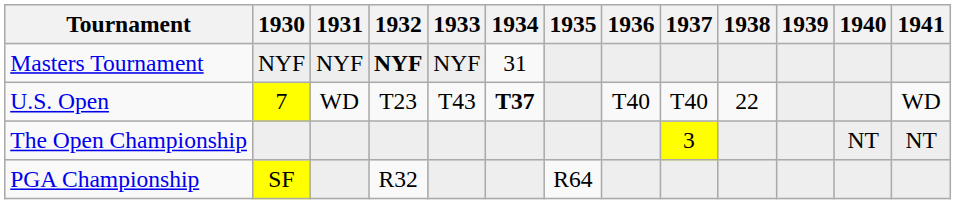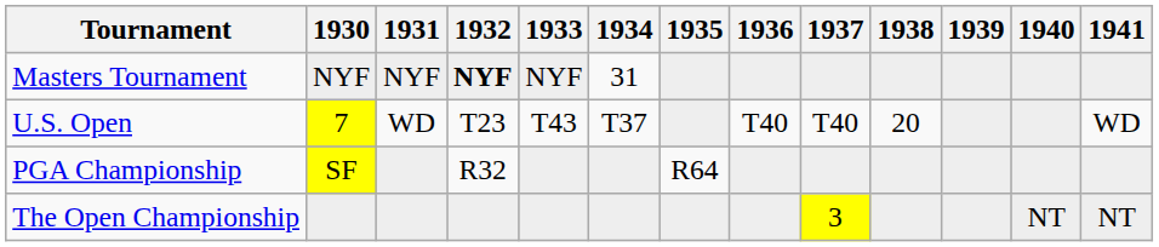 <table class="wikitable" style="font-size:95%;text-align:center;">
 <tr>
 <th>Tournament</th>
 <th>1930</th>
 <th>1931</th>
 <th>1932</th>
 <th>1933</th>
 <th>1934</th>
 <th>1935</th>
 <th>1936</th>
 <th>1937</th>
 <th>1938</th>
 <th>1939</th>
 <th>1940</th>
 <th>1941</th>
 </tr>
 <tr>
 <td align="left"><a href='#'>Masters Tournament</a></td>
 <td style="background:#eeeeee;">NYF</td>
 <td style="background:#eeeeee;">NYF</td>
 <td style="background:#eeeeee;"><strong>NYF</strong></td>
 <td style="background:#eeeeee;">NYF</td>
 <td>31</td>
 <td style="background:#eeeeee;"></td>
 <td style="background:#eeeeee;"></td>
 <td style="background:#eeeeee;"></td>
 <td style="background:#eeeeee;"></td>
 <td style="background:#eeeeee;"></td>
 <td style="background:#eeeeee;"></td>
 <td style="background:#eeeeee;"></td>
 </tr>
 <tr>
 <td align="left"><a href='#'>U.S. Open</a></td>
 <td style="background:yellow;">7</td>
 <td>WD</td>
 <td>T23</td>
 <td>T43</td>
-<td><strong>T37</strong></td>
+<td>T37</td>
 <td style="background:#eeeeee;"></td>
 <td>T40</td>
 <td>T40</td>
-<td>22</td>
+<td>20</td>
 <td style="background:#eeeeee;"></td>
 <td style="background:#eeeeee;"></td>
 <td>WD</td>
+</tr>
+<tr>
+<td align="left"><a href='#'>PGA Championship</a></td>
+<td style="background:yellow;">SF</td>
+<td style="background:#eeeeee;"></td>
+<td>R32</td>
+<td style="background:#eeeeee;"></td>
+<td style="background:#eeeeee;"></td>
+<td>R64</td>
+<td style="background:#eeeeee;"></td>
+<td style="background:#eeeeee;"></td>
+<td style="background:#eeeeee;"></td>
+<td style="background:#eeeeee;"></td>
+<td style="background:#eeeeee;"></td>
+<td style="background:#eeeeee;"></td>
 </tr>
 <tr>
 <td align="left"><a href='#'>The Open Championship</a></td>
 <td style="background:#eeeeee;"></td>
 <td style="background:#eeeeee;"></td>
 <td style="background:#eeeeee;"></td>
 <td style="background:#eeeeee;"></td>
 <td style="background:#eeeeee;"></td>
 <td style="background:#eeeeee;"></td>
 <td style="background:#eeeeee;"></td>
 <td style="background:yellow;">3</td>
 <td style="background:#eeeeee;"></td>
 <td style="background:#eeeeee;"></td>
 <td style="background:#eeeeee;">NT</td>
 <td style="background:#eeeeee;">NT</td>
 </tr>
-<tr>
-<td align="left"><a href='#'>PGA Championship</a></td>
-<td style="background:yellow;">SF</td>
-<td style="background:#eeeeee;"></td>
-<td>R32</td>
-<td style="background:#eeeeee;"></td>
-<td style="background:#eeeeee;"></td>
-<td>R64</td>
-<td style="background:#eeeeee;"></td>
-<td style="background:#eeeeee;"></td>
-<td style="background:#eeeeee;"></td>
-<td style="background:#eeeeee;"></td>
-<td style="background:#eeeeee;"></td>
-<td style="background:#eeeeee;"></td>
-</tr>
 </table>
